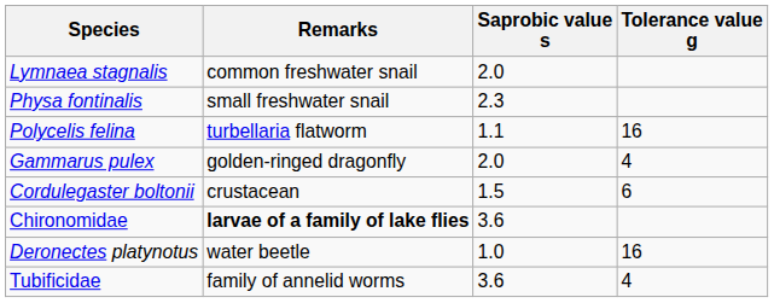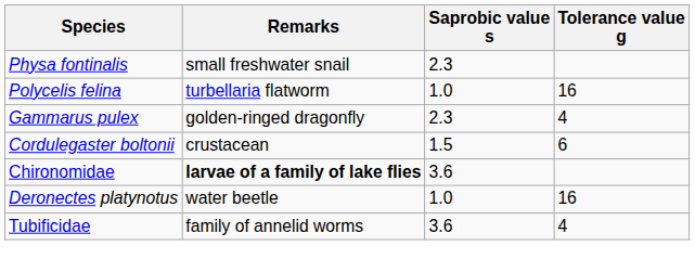 <table class="wikitable sortable">
 <tr>
 <th>Species</th>
 <th>Remarks</th>
 <th>Saprobic value<br>s</th>
 <th>Tolerance value<br>g</th>
-</tr>
-<tr>
-<td><em><a href='#'>Lymnaea stagnalis</a></em></td>
-<td>common freshwater snail</td>
-<td>2.0</td>
-<td></td>
 </tr>
 <tr>
 <td><em><a href='#'>Physa fontinalis</a></em></td>
 <td>small freshwater snail</td>
 <td>2.3</td>
 <td></td>
 </tr>
 <tr>
 <td><em><a href='#'>Polycelis felina</a></em></td>
 <td><a href='#'>turbellaria</a> flatworm</td>
-<td>1.1</td>
+<td>1.0</td>
 <td>16</td>
 </tr>
 <tr>
 <td><em><a href='#'>Gammarus pulex</a></em></td>
 <td>golden-ringed dragonfly</td>
-<td>2.0</td>
+<td>2.3</td>
 <td>4</td>
 </tr>
 <tr>
 <td><em><a href='#'>Cordulegaster boltonii</a></em></td>
 <td>crustacean</td>
 <td>1.5</td>
 <td>6</td>
 </tr>
 <tr>
 <td><a href='#'>Chironomidae</a></td>
 <td><strong>larvae of a family of lake flies</strong></td>
 <td>3.6</td>
 <td></td>
 </tr>
 <tr>
 <td><em><a href='#'>Deronectes</a> platynotus</em></td>
 <td>water beetle</td>
 <td>1.0</td>
 <td>16</td>
 </tr>
 <tr>
 <td><a href='#'>Tubificidae</a></td>
 <td>family of annelid worms</td>
 <td>3.6</td>
 <td>4</td>
 </tr>
 </table>
